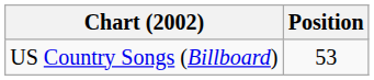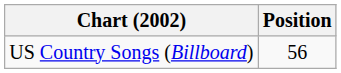 <table class="wikitable sortable">
 <tr>
 <th scope="col">Chart (2002)</th>
 <th scope="col">Position</th>
 </tr>
 <tr>
 <td>US <a href='#'>Country Songs</a> (<em><a href='#'>Billboard</a></em>)</td>
-<td align="center">53</td>
+<td align="center">56</td>
 </tr>
 </table>
